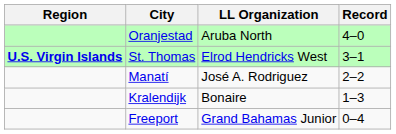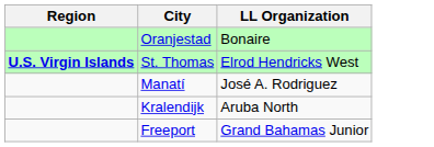 <table class="wikitable">
 <tr>
 <th>Region</th>
 <th>City</th>
 <th>LL Organization</th>
-<th>Record</th>
 </tr>
 <tr bgcolor=#bbffbb>
 <td><strong></strong></td>
 <td><a href='#'>Oranjestad</a></td>
-<td>Aruba North</td>
-<td>4–0</td>
+<td>Bonaire</td>
 </tr>
 <tr bgcolor=#bbffbb>
 <td><strong> <a href='#'>U.S. Virgin Islands</a></strong></td>
 <td><a href='#'>St. Thomas</a></td>
 <td><a href='#'>Elrod Hendricks</a> West</td>
-<td>3–1</td>
 </tr>
 <tr>
 <td><strong></strong></td>
 <td><a href='#'>Manatí</a></td>
 <td>José A. Rodriguez</td>
-<td>2–2</td>
 </tr>
 <tr>
 <td><strong></strong></td>
 <td><a href='#'>Kralendijk</a></td>
-<td>Bonaire</td>
-<td>1–3</td>
+<td>Aruba North</td>
 </tr>
 <tr>
 <td><strong></strong></td>
 <td><a href='#'>Freeport</a></td>
 <td><a href='#'>Grand Bahamas</a> Junior</td>
-<td>0–4</td>
 </tr>
 </table>
